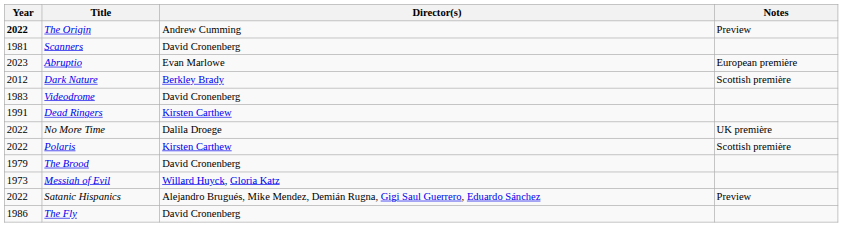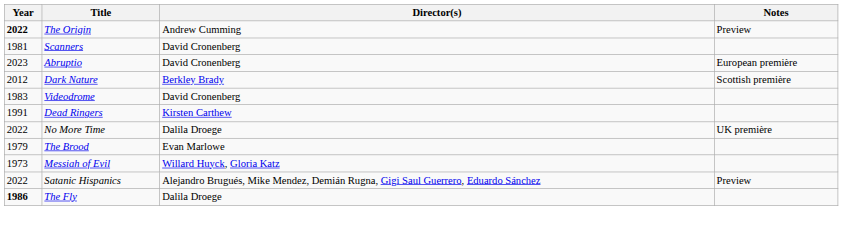 <table class="sortable wikitable" style="width:100%; margin-bottom:4px">
 <tr>
 <th>Year</th>
 <th>Title</th>
 <th>Director(s)</th>
 <th>Notes</th>
 </tr>
 <tr>
 <td><strong>2022</strong></td>
 <td><em><a href='#'>The Origin</a></em></td>
 <td>Andrew Cumming</td>
 <td>Preview</td>
 </tr>
 <tr>
 <td>1981</td>
 <td><em><a href='#'>Scanners</a></em></td>
 <td>David Cronenberg</td>
 <td></td>
 </tr>
 <tr>
 <td>2023</td>
 <td><em><a href='#'>Abruptio</a></em></td>
-<td>Evan Marlowe</td>
+<td>David Cronenberg</td>
 <td>European première</td>
 </tr>
 <tr>
 <td>2012</td>
 <td><em><a href='#'>Dark Nature</a></em></td>
 <td><a href='#'>Berkley Brady</a></td>
 <td>Scottish première</td>
 </tr>
 <tr>
 <td>1983</td>
 <td><em><a href='#'>Videodrome</a></em></td>
 <td>David Cronenberg</td>
 <td></td>
 </tr>
 <tr>
 <td>1991</td>
 <td><em><a href='#'>Dead Ringers</a></em></td>
 <td><a href='#'>Kirsten Carthew</a></td>
 <td></td>
 </tr>
 <tr>
 <td>2022</td>
 <td><em>No More Time</em></td>
 <td>Dalila Droege</td>
 <td>UK première</td>
 </tr>
 <tr>
-<td>2022</td>
-<td><em><a href='#'>Polaris</a></em></td>
-<td><a href='#'>Kirsten Carthew</a></td>
-<td>Scottish première</td>
-</tr>
-<tr>
 <td>1979</td>
 <td><em><a href='#'>The Brood</a></em></td>
-<td>David Cronenberg</td>
+<td>Evan Marlowe</td>
 <td></td>
 </tr>
 <tr>
 <td>1973</td>
 <td><em><a href='#'>Messiah of Evil</a></em></td>
 <td><a href='#'>Willard Huyck</a>, <a href='#'>Gloria Katz</a></td>
 <td></td>
 </tr>
 <tr>
 <td>2022</td>
 <td><em>Satanic Hispanics</em></td>
 <td>Alejandro Brugués, Mike Mendez, Demián Rugna, <a href='#'>Gigi Saul Guerrero</a>, <a href='#'>Eduardo Sánchez</a></td>
 <td>Preview</td>
 </tr>
 <tr>
-<td>1986</td>
+<td><strong>1986</strong></td>
 <td><em><a href='#'>The Fly</a></em></td>
-<td>David Cronenberg</td>
+<td>Dalila Droege</td>
 <td></td>
 </tr>
 </table>
